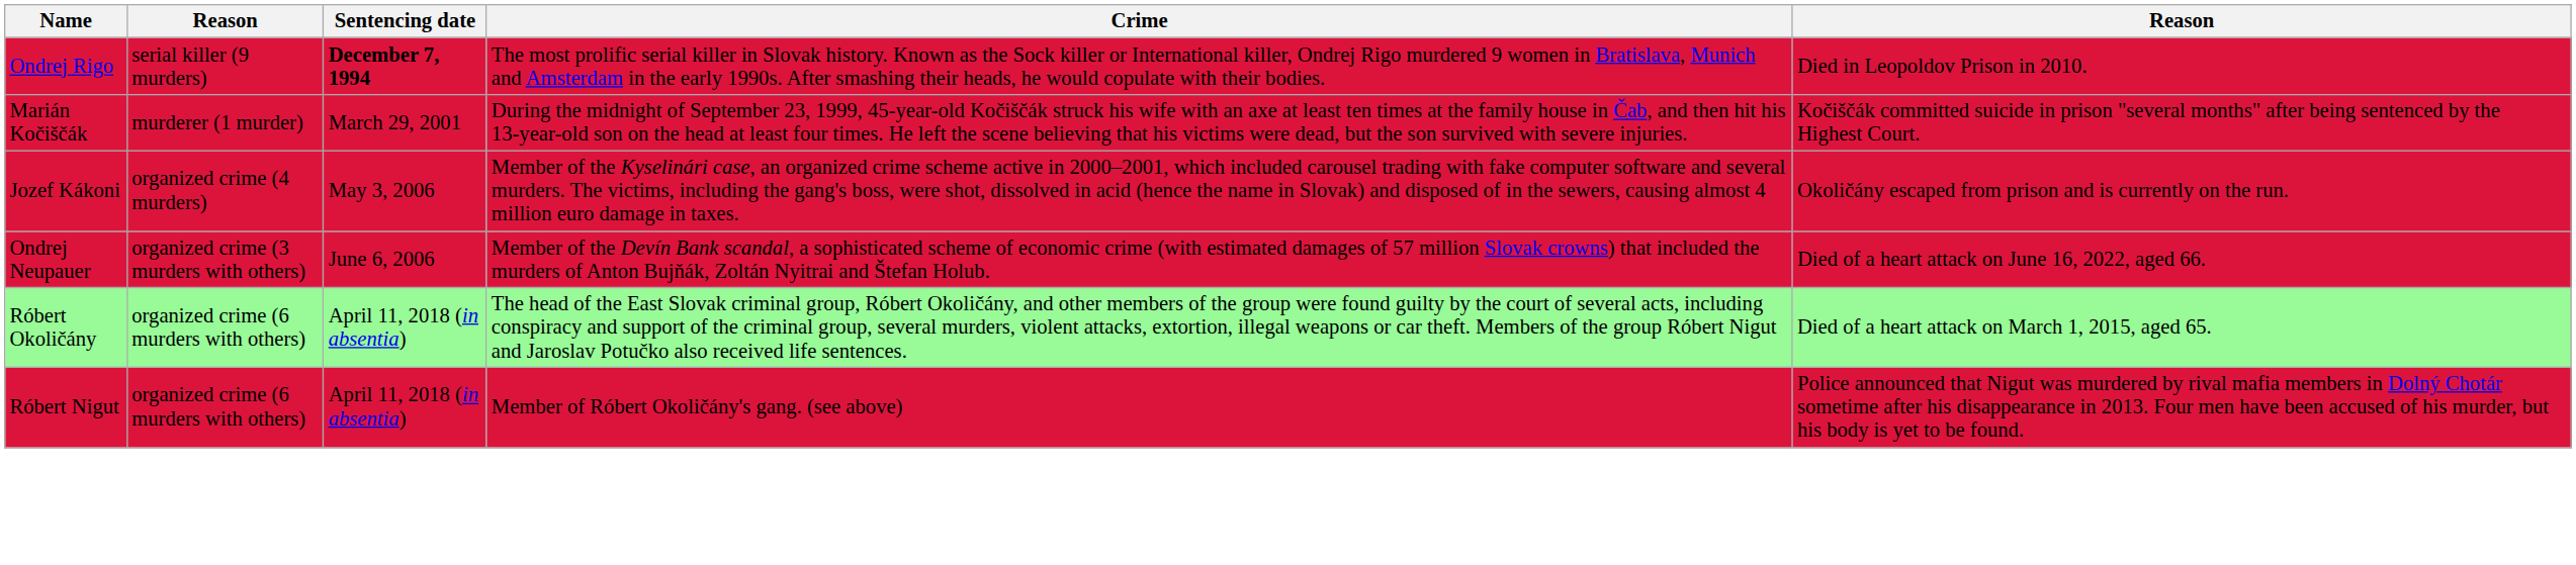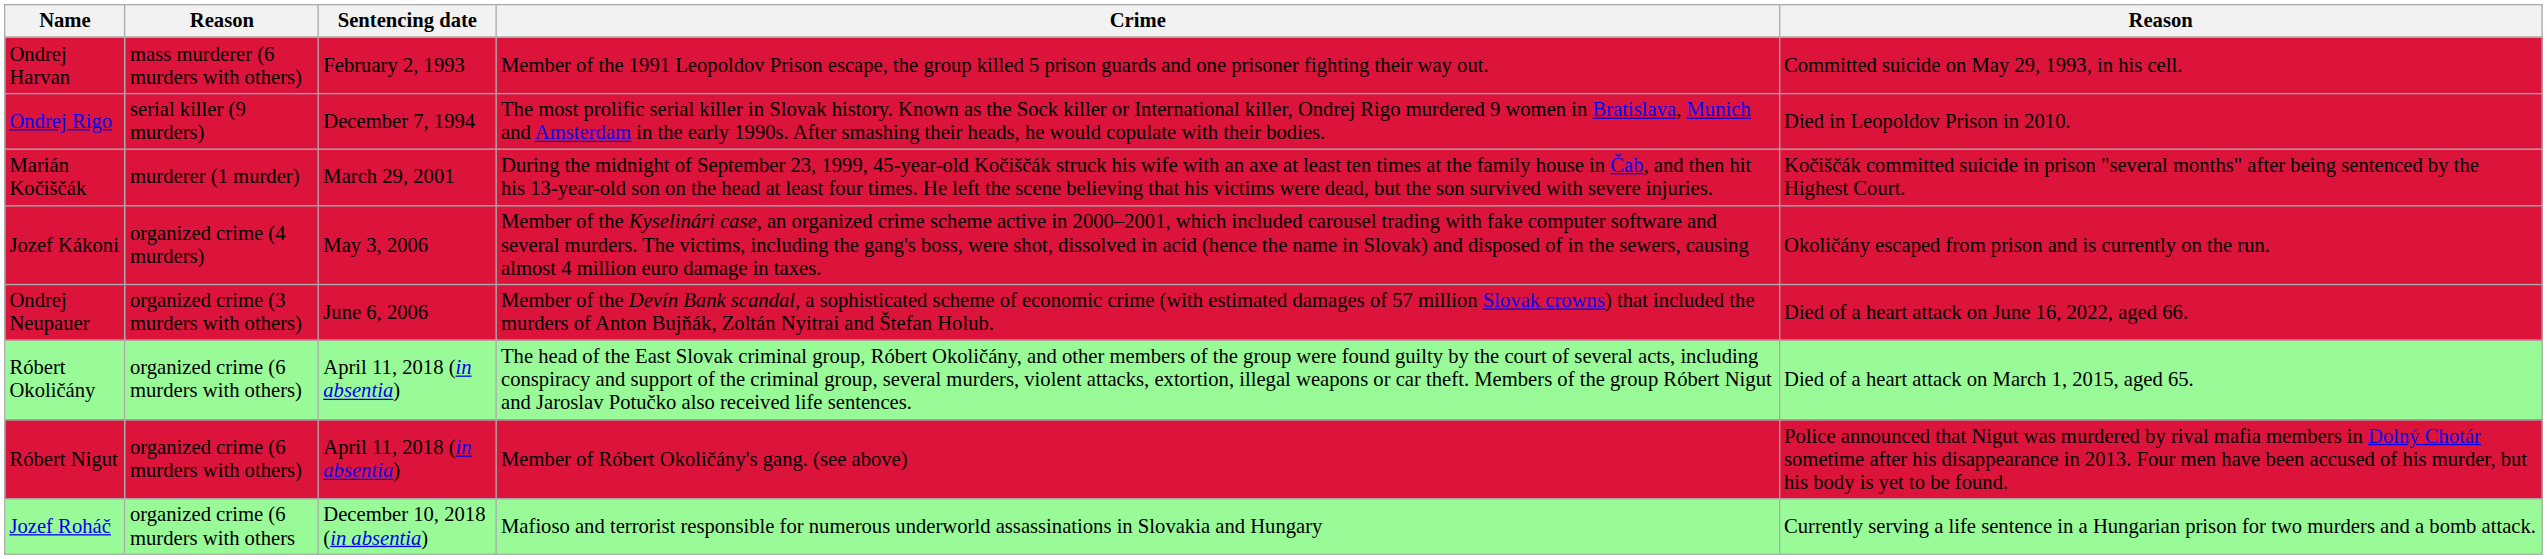 <table class="wikitable sortable">
 <tr valign=top>
 <th>Name</th>
 <th>Reason</th>
 <th>Sentencing date</th>
 <th>Crime</th>
 <th>Reason</th>
 </tr>
 <tr style="background: crimson;">
+<td>Ondrej Harvan</td>
+<td>mass murderer (6 murders with others)</td>
+<td>February 2, 1993</td>
+<td>Member of the 1991 Leopoldov Prison escape, the group killed 5 prison guards and one prisoner fighting their way out.</td>
+<td>Committed suicide on May 29, 1993, in his cell.</td>
+</tr>
+<tr style="background: crimson;">
 <td><a href='#'>Ondrej Rigo</a></td>
 <td>serial killer (9 murders)</td>
-<td><strong>December 7, 1994</strong></td>
+<td>December 7, 1994</td>
 <td>The most prolific serial killer in Slovak history. Known as the Sock killer or International killer, Ondrej Rigo murdered 9 women in <a href='#'>Bratislava</a>, <a href='#'>Munich</a> and <a href='#'>Amsterdam</a> in the early 1990s. After smashing their heads, he would copulate with their bodies.</td>
 <td>Died in Leopoldov Prison in 2010.</td>
 </tr>
 <tr style="background: crimson;">
 <td>Marián Kočiščák</td>
 <td>murderer (1 murder)</td>
 <td>March 29, 2001</td>
 <td>During the midnight of September 23, 1999, 45-year-old Kočiščák struck his wife with an axe at least ten times at the family house in <a href='#'>Čab</a>, and then hit his 13-year-old son on the head at least four times. He left the scene believing that his victims were dead, but the son survived with severe injuries.</td>
 <td>Kočiščák committed suicide in prison "several months" after being sentenced by the Highest Court.</td>
 </tr>
 <tr style="background: crimson;">
 <td>Jozef Kákoni</td>
 <td>organized crime (4 murders)</td>
 <td>May 3, 2006</td>
 <td>Member of the <em>Kyselinári case</em>, an organized crime scheme active in 2000–2001, which included carousel trading with fake computer software and several murders. The victims, including the gang's boss, were shot, dissolved in acid (hence the name in Slovak) and disposed of in the sewers, causing almost 4 million euro damage in taxes.</td>
 <td>Okoličány escaped from prison and is currently on the run.</td>
 </tr>
 <tr style="background: crimson;">
 <td>Ondrej Neupauer</td>
 <td>organized crime (3 murders with others)</td>
 <td>June 6, 2006</td>
 <td>Member of the <em>Devín Bank scandal</em>, a sophisticated scheme of economic crime (with estimated damages of 57 million <a href='#'>Slovak crowns</a>) that included the murders of Anton Bujňák, Zoltán Nyitrai and Štefan Holub.</td>
 <td>Died of a heart attack on June 16, 2022, aged 66.</td>
 </tr>
 <tr style="background: palegreen;">
 <td>Róbert Okoličány</td>
 <td>organized crime (6 murders with others)</td>
 <td>April 11, 2018 (<em><a href='#'>in absentia</a></em>)</td>
 <td>The head of the East Slovak criminal group, Róbert Okoličány, and other members of the group were found guilty by the court of several acts, including conspiracy and support of the criminal group, several murders, violent attacks, extortion, illegal weapons or car theft. Members of the group Róbert Nigut and Jaroslav Potučko also received life sentences.</td>
 <td>Died of a heart attack on March 1, 2015, aged 65.</td>
 </tr>
 <tr style="background: crimson;">
 <td>Róbert Nigut</td>
 <td>organized crime (6 murders with others)</td>
 <td>April 11, 2018 (<em><a href='#'>in absentia</a></em>)</td>
 <td>Member of Róbert Okoličány's gang. (see above)</td>
 <td>Police announced that Nigut was murdered by rival mafia members in <a href='#'>Dolný Chotár</a> sometime after his disappearance in 2013. Four men have been accused of his murder, but his body is yet to be found.</td>
 </tr>
+<tr style="background: palegreen;">
+<td><a href='#'>Jozef Roháč</a></td>
+<td>organized crime (6 murders with others</td>
+<td>December 10, 2018 (<em><a href='#'>in absentia</a></em>)</td>
+<td>Mafioso and terrorist responsible for numerous underworld assassinations in Slovakia and Hungary</td>
+<td>Currently serving a life sentence in a Hungarian prison for two murders and a bomb attack.</td>
+</tr>
 </table>
